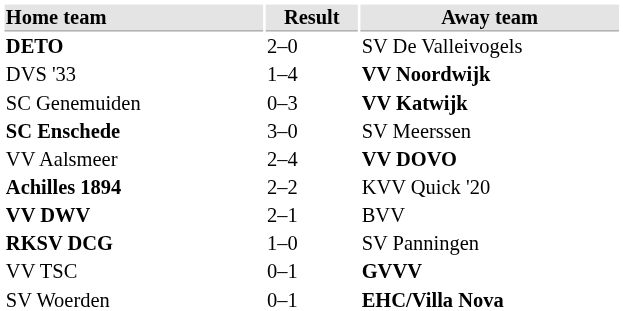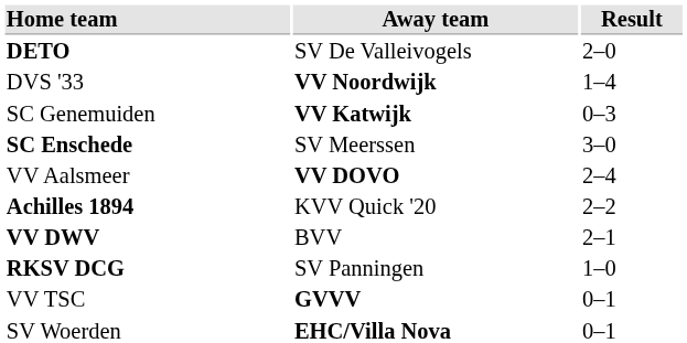 <table>
 <tr bgcolor="#E4E4E4">
 <th style="border-bottom:1px solid #AAAAAA" width="200" align="left">Home team</th>
+<th style="border-bottom:1px solid #AAAAAA" width="200">Away team</th>
 <th style="border-bottom:1px solid #AAAAAA" width="70" align="center">Result</th>
-<th style="border-bottom:1px solid #AAAAAA" width="200">Away team</th>
 </tr>
 <tr>
 <td><strong>DETO</strong></td>
+<td>SV De Valleivogels</td>
 <td>2–0</td>
-<td>SV De Valleivogels</td>
 </tr>
 <tr>
 <td>DVS '33</td>
+<td><strong>VV Noordwijk</strong></td>
 <td>1–4</td>
-<td><strong>VV Noordwijk</strong></td>
 </tr>
 <tr>
 <td>SC Genemuiden</td>
+<td><strong>VV Katwijk</strong></td>
 <td>0–3</td>
-<td><strong>VV Katwijk</strong></td>
 </tr>
 <tr>
 <td><strong>SC Enschede</strong></td>
+<td>SV Meerssen</td>
 <td>3–0</td>
-<td>SV Meerssen</td>
 </tr>
 <tr>
 <td>VV Aalsmeer</td>
+<td><strong>VV DOVO</strong></td>
 <td>2–4</td>
-<td><strong>VV DOVO</strong></td>
 </tr>
 <tr>
 <td><strong>Achilles 1894</strong></td>
+<td>KVV Quick '20</td>
 <td>2–2</td>
-<td>KVV Quick '20</td>
 </tr>
 <tr>
 <td><strong>VV DWV</strong></td>
+<td>BVV</td>
 <td>2–1</td>
-<td>BVV</td>
 </tr>
 <tr>
 <td><strong>RKSV DCG</strong></td>
+<td>SV Panningen</td>
 <td>1–0</td>
-<td>SV Panningen</td>
 </tr>
 <tr>
 <td>VV TSC</td>
+<td><strong>GVVV</strong></td>
 <td>0–1</td>
-<td><strong>GVVV</strong></td>
 </tr>
 <tr>
 <td>SV Woerden</td>
+<td><strong>EHC/Villa Nova</strong></td>
 <td>0–1</td>
-<td><strong>EHC/Villa Nova</strong></td>
 </tr>
 </table>
